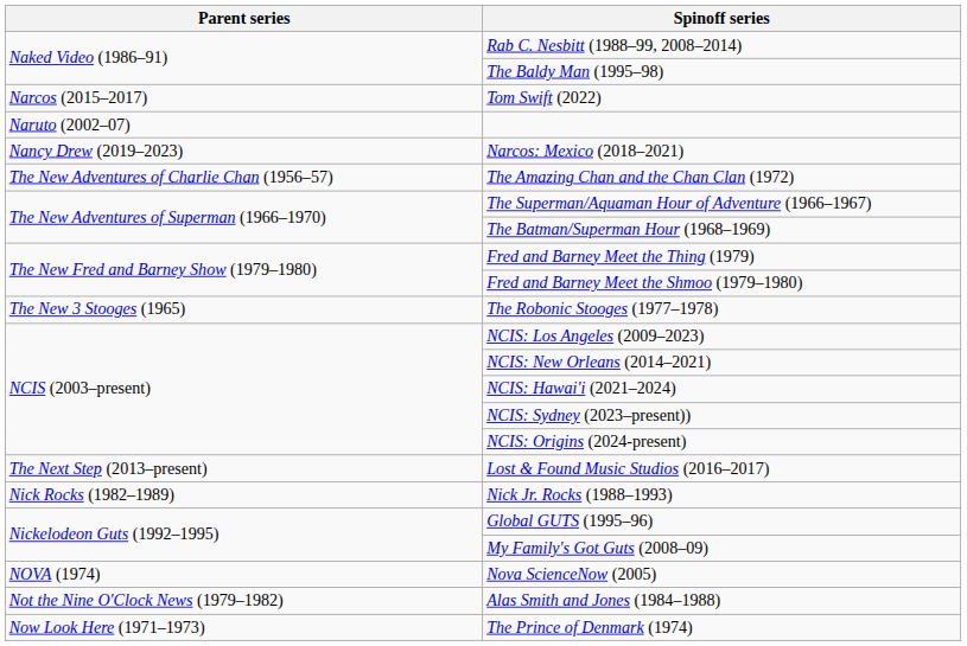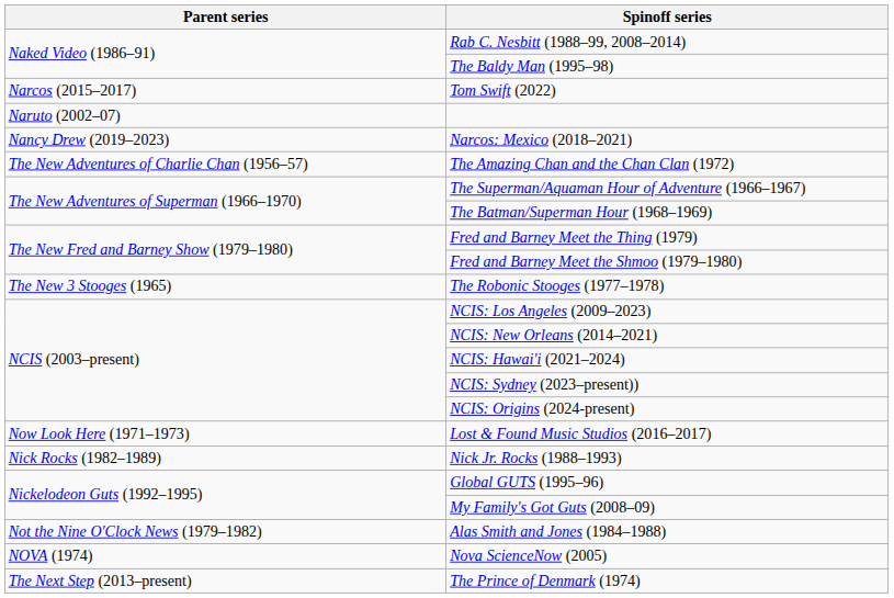 <table class="wikitable">
 <tr>
 <th width="450">Parent series</th>
 <th width="450">Spinoff series</th>
 </tr>
 <tr>
 <td rowspan="2"><em><a href='#'>Naked Video</a></em> (1986–91)</td>
 <td><em><a href='#'>Rab C. Nesbitt</a></em> (1988–99, 2008–2014)</td>
 </tr>
 <tr>
 <td><em><a href='#'>The Baldy Man</a></em> (1995–98)</td>
 </tr>
 <tr>
 <td><em><a href='#'>Narcos</a></em> (2015–2017)</td>
 <td><em><a href='#'>Tom Swift</a></em> (2022)</td>
 </tr>
 <tr>
 <td><em><a href='#'>Naruto</a></em> (2002–07)</td>
 <td></td>
 </tr>
 <tr>
 <td><em><a href='#'>Nancy Drew</a></em> (2019–2023)</td>
 <td><em><a href='#'>Narcos: Mexico</a></em> (2018–2021)</td>
 </tr>
 <tr>
 <td><em><a href='#'>The New Adventures of Charlie Chan</a></em> (1956–57)</td>
 <td><em><a href='#'>The Amazing Chan and the Chan Clan</a></em> (1972)</td>
 </tr>
 <tr>
 <td rowspan="2"><em><a href='#'>The New Adventures of Superman</a></em> (1966–1970)</td>
 <td><em><a href='#'>The Superman/Aquaman Hour of Adventure</a></em> (1966–1967)</td>
 </tr>
 <tr>
 <td><em><a href='#'>The Batman/Superman Hour</a></em> (1968–1969)</td>
 </tr>
 <tr>
 <td rowspan="2"><em><a href='#'>The New Fred and Barney Show</a></em> (1979–1980)</td>
 <td><em><a href='#'>Fred and Barney Meet the Thing</a></em> (1979)</td>
 </tr>
 <tr>
 <td><em><a href='#'>Fred and Barney Meet the Shmoo</a></em> (1979–1980)</td>
 </tr>
 <tr>
 <td><em><a href='#'>The New 3 Stooges</a></em> (1965)</td>
 <td><em><a href='#'>The Robonic Stooges</a></em> (1977–1978)</td>
 </tr>
 <tr>
 <td rowspan="5"><em><a href='#'>NCIS</a></em> (2003–present)</td>
 <td><em><a href='#'>NCIS: Los Angeles</a></em> (2009–2023)</td>
 </tr>
 <tr>
 <td><em><a href='#'>NCIS: New Orleans</a></em> (2014–2021)</td>
 </tr>
 <tr>
 <td><em><a href='#'>NCIS: Hawai'i</a></em> (2021–2024)</td>
 </tr>
 <tr>
 <td><em><a href='#'>NCIS: Sydney</a></em> (2023–present))</td>
 </tr>
 <tr>
 <td><em><a href='#'>NCIS: Origins</a></em> (2024-present)</td>
 </tr>
 <tr>
-<td><em><a href='#'>The Next Step</a></em> (2013–present)</td>
+<td><em><a href='#'>Now Look Here</a></em> (1971–1973)</td>
 <td><em><a href='#'>Lost & Found Music Studios</a></em> (2016–2017)</td>
 </tr>
 <tr>
 <td><em><a href='#'>Nick Rocks</a></em> (1982–1989)</td>
 <td><em><a href='#'>Nick Jr. Rocks</a></em> (1988–1993)</td>
 </tr>
 <tr>
 <td rowspan="2"><em><a href='#'>Nickelodeon Guts</a></em> (1992–1995)</td>
 <td><em><a href='#'>Global GUTS</a></em> (1995–96)</td>
 </tr>
 <tr>
 <td><em><a href='#'>My Family's Got Guts</a></em> (2008–09)</td>
 </tr>
 <tr>
+<td><em><a href='#'>Not the Nine O'Clock News</a></em> (1979–1982)</td>
+<td><em><a href='#'>Alas Smith and Jones</a></em> (1984–1988)</td>
+</tr>
+<tr>
 <td><em><a href='#'>NOVA</a></em> (1974)</td>
 <td><em><a href='#'>Nova ScienceNow</a></em> (2005)</td>
 </tr>
 <tr>
-<td><em><a href='#'>Not the Nine O'Clock News</a></em> (1979–1982)</td>
-<td><em><a href='#'>Alas Smith and Jones</a></em> (1984–1988)</td>
-</tr>
-<tr>
-<td><em><a href='#'>Now Look Here</a></em> (1971–1973)</td>
+<td><em><a href='#'>The Next Step</a></em> (2013–present)</td>
 <td><em><a href='#'>The Prince of Denmark</a></em> (1974)</td>
 </tr>
 </table>
